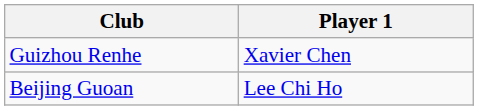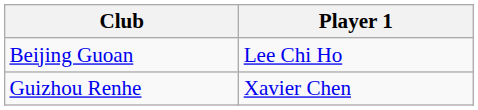 <table class="wikitable" border="1">
 <tr>
 <th width="170">Club</th>
 <th width="170">Player 1</th>
 </tr>
 <tr>
+<td><a href='#'>Beijing Guoan</a></td>
+<td> <a href='#'>Lee Chi Ho</a></td>
+</tr>
+<tr>
 <td><a href='#'>Guizhou Renhe</a></td>
 <td> <a href='#'>Xavier Chen</a></td>
 </tr>
-<tr>
-<td><a href='#'>Beijing Guoan</a></td>
-<td> <a href='#'>Lee Chi Ho</a></td>
-</tr>
 </table>
